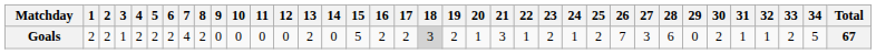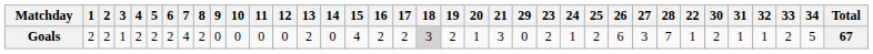 <table class="wikitable" style="width:100%; font-size:85%;">
 <tr valign=top>
 <th align=center>Matchday</th>
 <th align=center>1</th>
 <th align=center>2</th>
 <th align=center>3</th>
 <th align=center>4</th>
 <th align=center>5</th>
 <th align=center>6</th>
 <th align=center>7</th>
 <th align=center>8</th>
 <th align=center>9</th>
 <th align=center>10</th>
 <th align=center>11</th>
 <th align=center>12</th>
 <th align=center>13</th>
 <th align=center>14</th>
 <th align=center>15</th>
 <th align=center>16</th>
 <th align=center>17</th>
 <th align=center>18</th>
 <th align=center>19</th>
 <th align=center>20</th>
 <th align=center>21</th>
-<th align=center>22</th>
+<th align=center>29</th>
 <th align=center>23</th>
 <th align=center>24</th>
 <th align=center>25</th>
 <th align=center>26</th>
 <th align=center>27</th>
 <th align=center>28</th>
-<th align=center>29</th>
+<th align=center>22</th>
 <th align=center>30</th>
 <th align=center>31</th>
 <th align=center>32</th>
 <th align=center>33</th>
 <th align=center>34</th>
 <th align=center><strong>Total</strong></th>
 </tr>
 <tr>
 <th align=center>Goals</th>
 <td align=center>2</td>
 <td align=center>2</td>
 <td align=center>1</td>
 <td align=center>2</td>
 <td align=center>2</td>
 <td align=center>2</td>
 <td align=center>4</td>
 <td align=center>2</td>
 <td align=center>0</td>
 <td align=center>0</td>
 <td align=center>0</td>
 <td align=center>0</td>
 <td align=center>2</td>
 <td align=center>0</td>
-<td align=center>5</td>
+<td align=center>4</td>
 <td align=center>2</td>
 <td align=center>2</td>
 <td align=center style="background: lightgrey;">3</td>
 <td align=center>2</td>
 <td align=center>1</td>
 <td align=center>3</td>
-<td align=center>1</td>
+<td align=center>0</td>
 <td align=center>2</td>
 <td align=center>1</td>
 <td align=center>2</td>
+<td align=center>6</td>
+<td align=center>3</td>
 <td align=center>7</td>
-<td align=center>3</td>
-<td align=center>6</td>
-<td align=center>0</td>
+<td align=center>1</td>
 <td align=center>2</td>
 <td align=center>1</td>
 <td align=center>1</td>
 <td align=center>2</td>
 <td align=center>5</td>
 <th align=center><strong>67</strong></th>
 </tr>
 </table>
